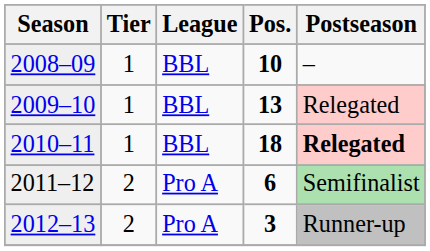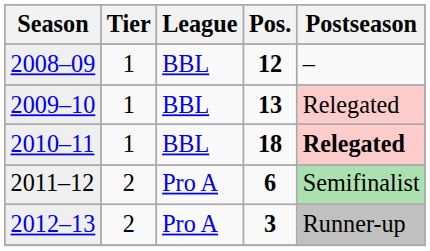 <table class="wikitable" style="font-size:85%">
 <tr>
 <th>Season</th>
 <th>Tier</th>
 <th>League</th>
 <th>Pos.</th>
 <th>Postseason</th>
 </tr>
 <tr>
 <td style="background:#efefef;"><a href='#'>2008–09</a></td>
 <td align="center">1</td>
 <td><a href='#'>BBL</a></td>
-<td align="center" style="background: "><strong>10</strong></td>
+<td align="center" style="background: "><strong>12</strong></td>
 <td style="background: ">–</td>
 </tr>
 <tr>
 <td style="background:#efefef;"><a href='#'>2009–10</a></td>
 <td align="center">1</td>
 <td><a href='#'>BBL</a></td>
 <td align="center" style="background:"><strong>13</strong></td>
 <td style="background:#ffcccc">Relegated</td>
 </tr>
 <tr>
 <td style="background:#efefef;"><a href='#'>2010–11</a></td>
 <td align="center">1</td>
 <td><a href='#'>BBL</a></td>
 <td align="center" style="background: ;"><strong>18</strong></td>
 <td style="background:#ffcccc"><strong>Relegated</strong></td>
 </tr>
 <tr>
 <td style="background:#efefef;">2011–12</td>
 <td align="center">2</td>
 <td><a href='#'>Pro A</a></td>
 <td align="center" style="background: ;"><strong>6</strong></td>
 <td style="background:#ACE1AF">Semifinalist</td>
 </tr>
 <tr>
 <td style="background:#efefef;"><a href='#'>2012–13</a></td>
 <td align="center">2</td>
 <td><a href='#'>Pro A</a></td>
 <td align="center"><strong>3</strong></td>
 <td style="background:silver">Runner-up</td>
 </tr>
 <tr>
 </tr>
 </table>
